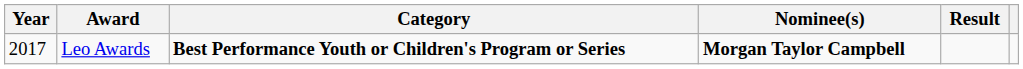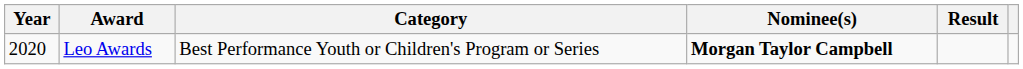 <table class="wikitable sortable plainrowheaders" style="width:99%;">
 <tr>
 <th>Year</th>
 <th>Award</th>
 <th>Category</th>
 <th>Nominee(s)</th>
 <th>Result</th>
 <th scope="col" class="unsortable"></th>
 </tr>
 <tr>
-<td>2017</td>
+<td>2020</td>
 <td><a href='#'>Leo Awards</a></td>
-<td><strong>Best Performance Youth or Children's Program or Series</strong></td>
+<td>Best Performance Youth or Children's Program or Series</td>
 <td><strong>Morgan Taylor Campbell</strong></td>
 <td></td>
 <td></td>
 </tr>
 </table>
